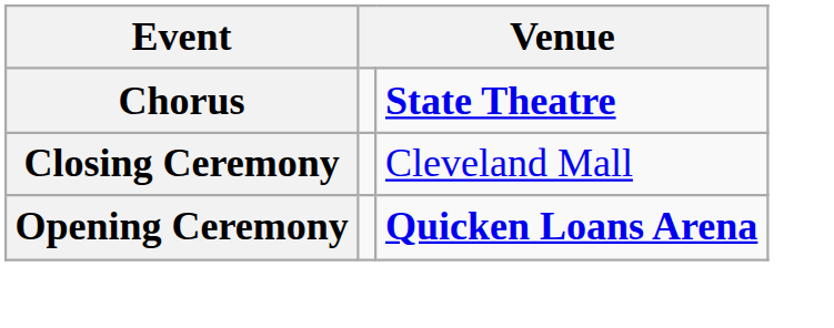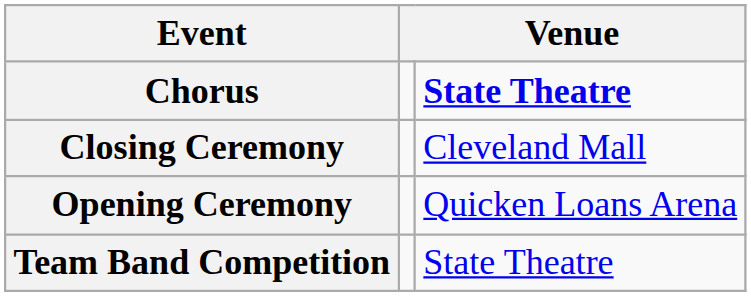 <table class="wikitable">
 <tr>
 <th>Event</th>
 <th Colspan=2>Venue</th>
 </tr>
 <tr>
 <th>Chorus</th>
 <td></td>
 <td><strong><a href='#'>State Theatre</a></strong></td>
 </tr>
 <tr>
 <th>Closing Ceremony</th>
 <td></td>
 <td><a href='#'>Cleveland Mall</a></td>
 </tr>
 <tr>
 <th>Opening Ceremony</th>
 <td></td>
-<td><strong><a href='#'>Quicken Loans Arena</a></strong></td>
+<td><a href='#'>Quicken Loans Arena</a></td>
+</tr>
+<tr>
+<th>Team Band Competition</th>
+<td></td>
+<td><a href='#'>State Theatre</a></td>
 </tr>
 </table>
